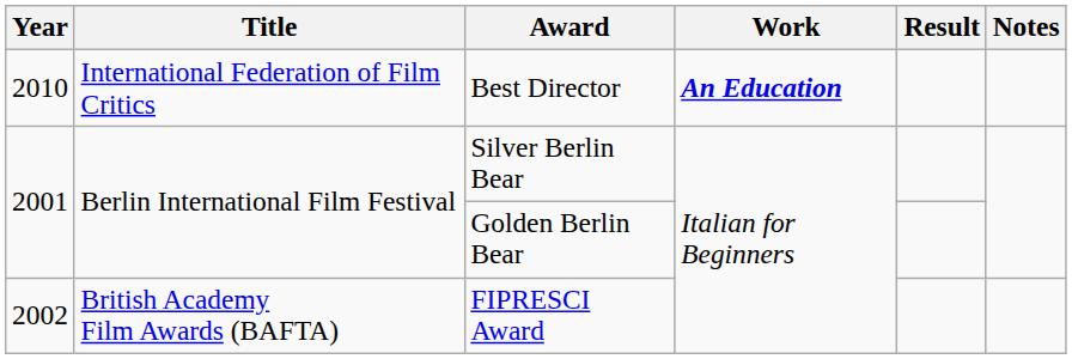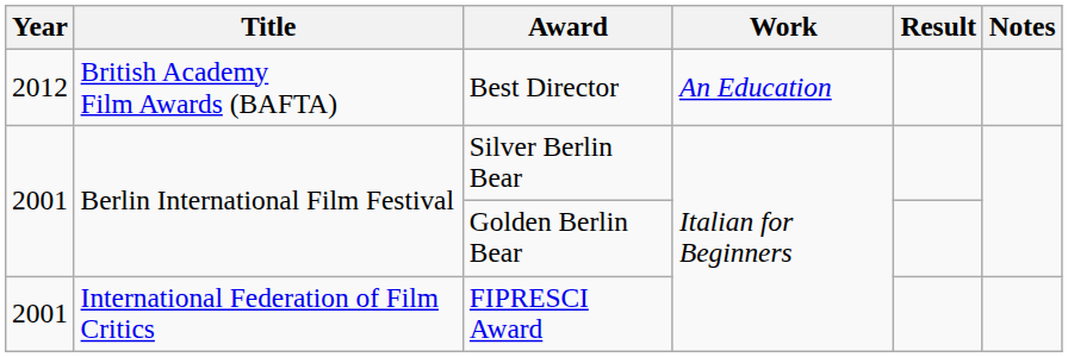 <table class="wikitable">
 <tr>
 <th>Year</th>
 <th>Title</th>
 <th>Award</th>
 <th>Work</th>
 <th>Result</th>
 <th>Notes</th>
 </tr>
 <tr>
-<td>2010</td>
-<td><a href='#'>International Federation of Film Critics</a></td>
+<td>2012</td>
+<td><a href='#'>British Academy</a><br><a href='#'>Film Awards</a> (BAFTA)</td>
 <td>Best Director</td>
-<td><strong><em><a href='#'>An Education</a></em></strong></td>
+<td><em><a href='#'>An Education</a></em></td>
 <td></td>
 <td></td>
 </tr>
 <tr>
 <td rowspan="2">2001</td>
 <td rowspan="2">Berlin International Film Festival</td>
 <td>Silver Berlin Bear</td>
 <td rowspan="3"><em>Italian for Beginners</em></td>
 <td></td>
 <td rowspan="2"></td>
 </tr>
 <tr>
 <td>Golden Berlin Bear</td>
 <td></td>
 </tr>
 <tr>
-<td>2002</td>
-<td><a href='#'>British Academy</a><br><a href='#'>Film Awards</a> (BAFTA)</td>
+<td>2001</td>
+<td><a href='#'>International Federation of Film Critics</a></td>
 <td><a href='#'>FIPRESCI Award</a></td>
 <td></td>
 <td></td>
 </tr>
 </table>
